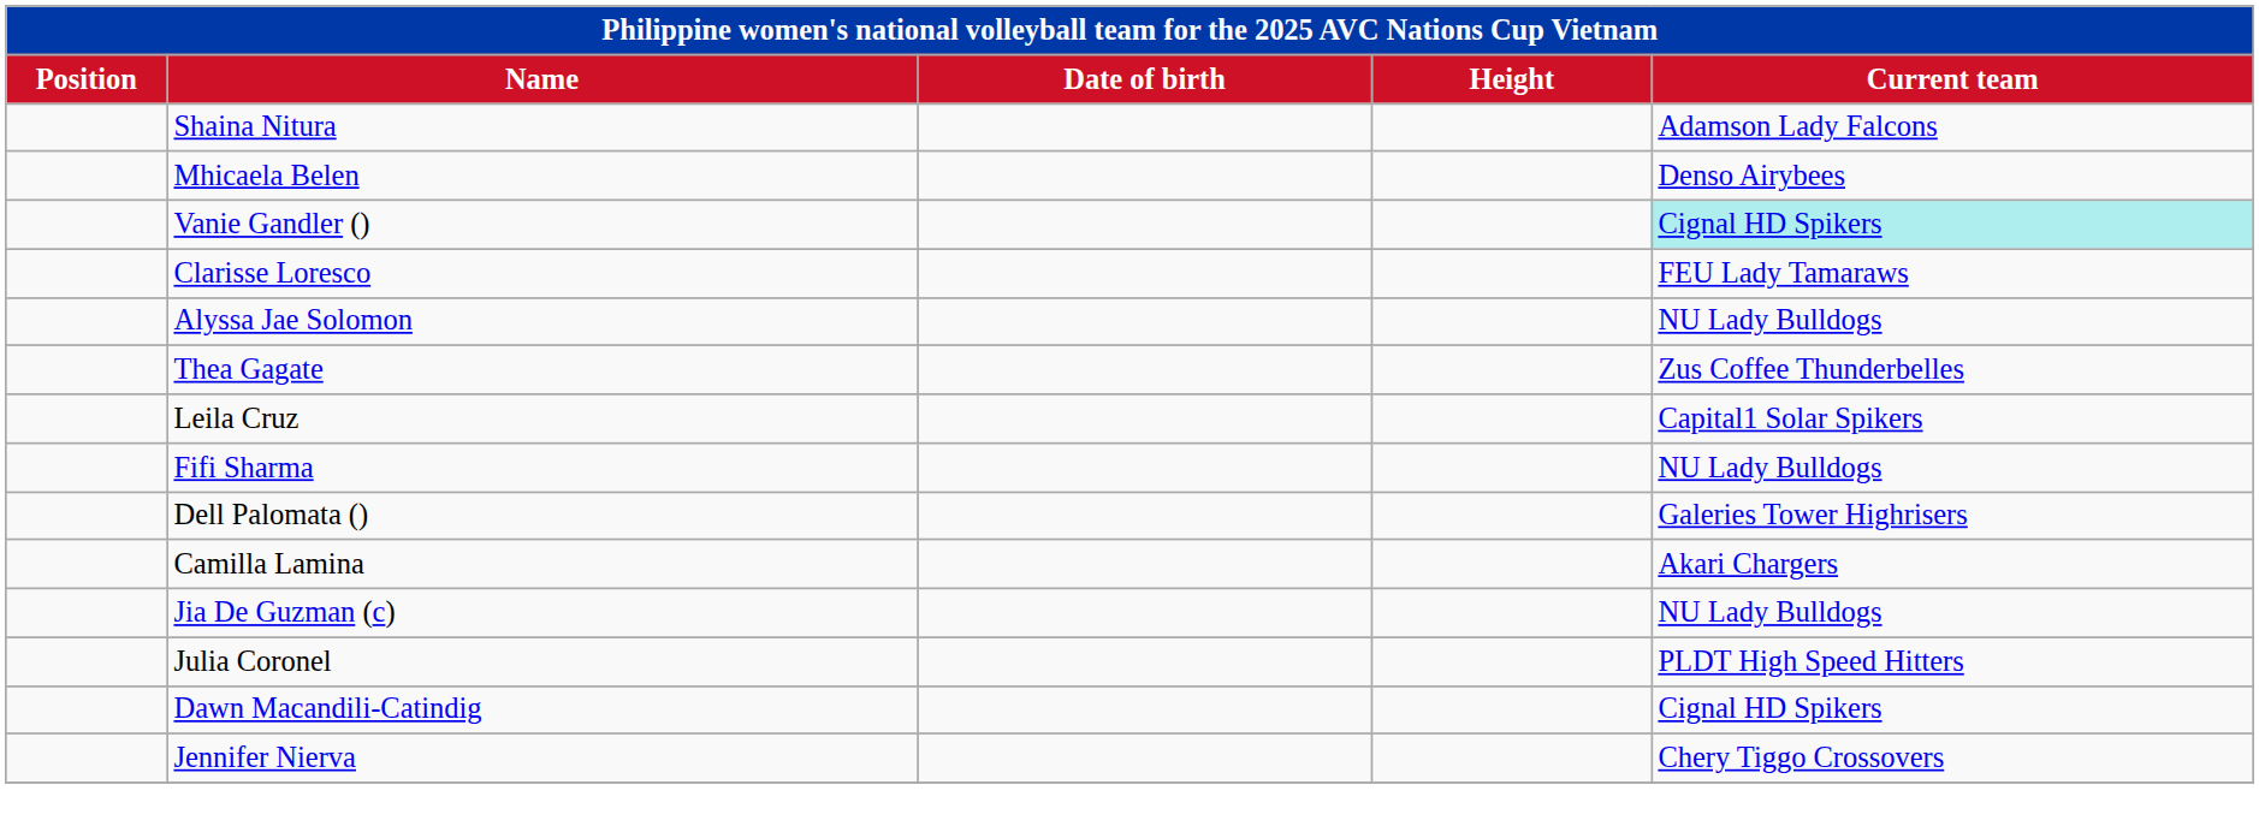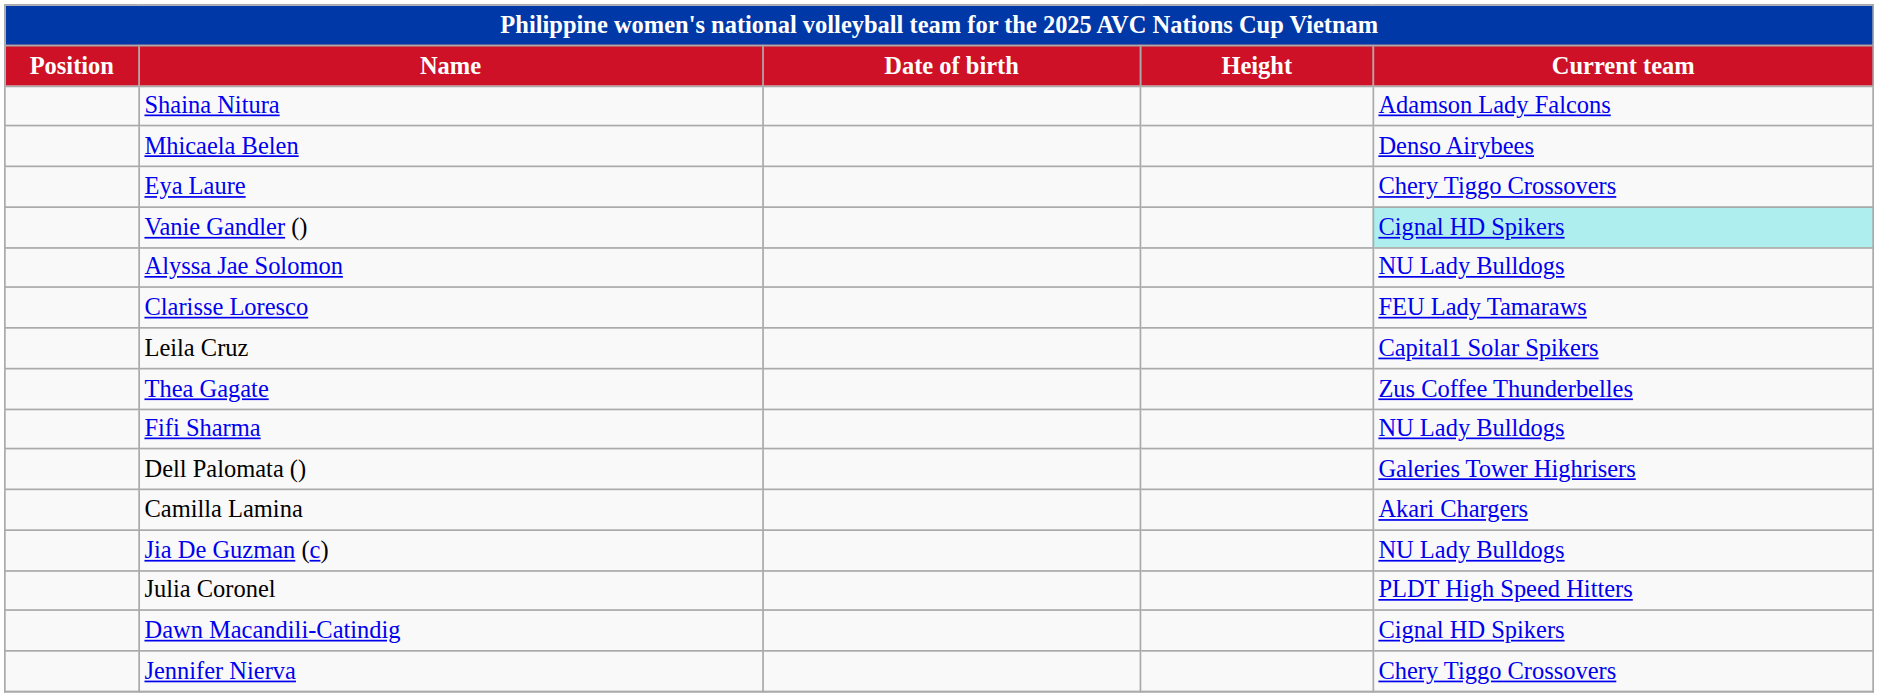 <table class="wikitable sortable" style="font-size:90%; text-align:center;">
 <tr>
 <th colspan="5" style= "background:#0038A8; color:#FFFFFF"><strong>Philippine women's national volleyball team for the 2025 AVC Nations Cup Vietnam</strong></th>
 </tr>
 <tr>
 <th style="width:5em; background:#CE1126; color:#FFFFFF;">Position</th>
 <th style="width:25em; background:#CE1126; color:#FFFFFF;">Name</th>
 <th style="width:15em; background:#CE1126; color:#FFFFFF;">Date of birth</th>
 <th style="width:9em; background:#CE1126; color:#FFFFFF;">Height</th>
 <th style="width:20em; background:#CE1126; color:#FFFFFF;">Current team</th>
 </tr>
 <tr align=center>
 <td></td>
 <td align=left><a href='#'>Shaina Nitura</a></td>
 <td align=right></td>
 <td></td>
 <td align=left> <a href='#'>Adamson Lady Falcons</a></td>
 </tr>
 <tr align=center>
 <td></td>
 <td align=left><a href='#'>Mhicaela Belen</a></td>
 <td align=right></td>
 <td></td>
 <td align=left> <a href='#'>Denso Airybees</a></td>
 </tr>
 <tr align=center>
 <td></td>
+<td align=left><a href='#'>Eya Laure</a></td>
+<td align=right></td>
+<td></td>
+<td align=left> <a href='#'>Chery Tiggo Crossovers</a></td>
+</tr>
+<tr align=center>
+<td></td>
 <td align=left><a href='#'>Vanie Gandler</a> ()</td>
 <td align=right></td>
 <td></td>
 <td align=left style="background: paleturquoise;"> <a href='#'>Cignal HD Spikers</a></td>
+</tr>
+<tr align=center>
+<td></td>
+<td align=left><a href='#'>Alyssa Jae Solomon</a></td>
+<td align=right></td>
+<td></td>
+<td align=left> <a href='#'>NU Lady Bulldogs</a></td>
 </tr>
 <tr align=center>
 <td></td>
 <td align=left><a href='#'>Clarisse Loresco</a></td>
 <td align=right></td>
 <td></td>
 <td align=left> <a href='#'>FEU Lady Tamaraws</a></td>
 </tr>
 <tr align=center>
 <td></td>
-<td align=left><a href='#'>Alyssa Jae Solomon</a></td>
+<td align=left>Leila Cruz</td>
 <td align=right></td>
 <td></td>
-<td align=left> <a href='#'>NU Lady Bulldogs</a></td>
+<td align=left> <a href='#'>Capital1 Solar Spikers</a></td>
 </tr>
 <tr align=center>
 <td></td>
 <td align=left><a href='#'>Thea Gagate</a></td>
 <td align=right></td>
 <td></td>
 <td align=left> <a href='#'>Zus Coffee Thunderbelles</a></td>
-</tr>
-<tr align=center>
-<td></td>
-<td align=left>Leila Cruz</td>
-<td align=right></td>
-<td></td>
-<td align=left> <a href='#'>Capital1 Solar Spikers</a></td>
 </tr>
 <tr align=center>
 <td></td>
 <td align=left><a href='#'>Fifi Sharma</a></td>
 <td align=right></td>
 <td></td>
 <td align=left> <a href='#'>NU Lady Bulldogs</a></td>
 </tr>
 <tr align=center>
 <td></td>
 <td align=left>Dell Palomata ()</td>
 <td align=right></td>
 <td></td>
 <td align=left> <a href='#'>Galeries Tower Highrisers</a></td>
 </tr>
 <tr align=center>
 <td></td>
 <td align=left>Camilla Lamina</td>
 <td align=right></td>
 <td></td>
 <td align=left> <a href='#'>Akari Chargers</a></td>
 </tr>
 <tr align=center>
 <td></td>
 <td align=left><a href='#'>Jia De Guzman</a> (<a href='#'>c</a>)</td>
 <td align=right></td>
 <td></td>
 <td align=left> <a href='#'>NU Lady Bulldogs</a></td>
 </tr>
 <tr align=center>
 <td></td>
 <td align=left>Julia Coronel</td>
 <td align=right></td>
 <td></td>
 <td align=left> <a href='#'>PLDT High Speed Hitters</a></td>
 </tr>
 <tr align=center>
 <td></td>
 <td align=left><a href='#'>Dawn Macandili-Catindig</a></td>
 <td align=right></td>
 <td></td>
 <td align=left> <a href='#'>Cignal HD Spikers</a></td>
 </tr>
 <tr align=center>
 <td></td>
 <td align=left><a href='#'>Jennifer Nierva</a></td>
 <td align=right></td>
 <td></td>
 <td align=left> <a href='#'>Chery Tiggo Crossovers</a></td>
 </tr>
 <tr align=center>
 </tr>
 </table>
